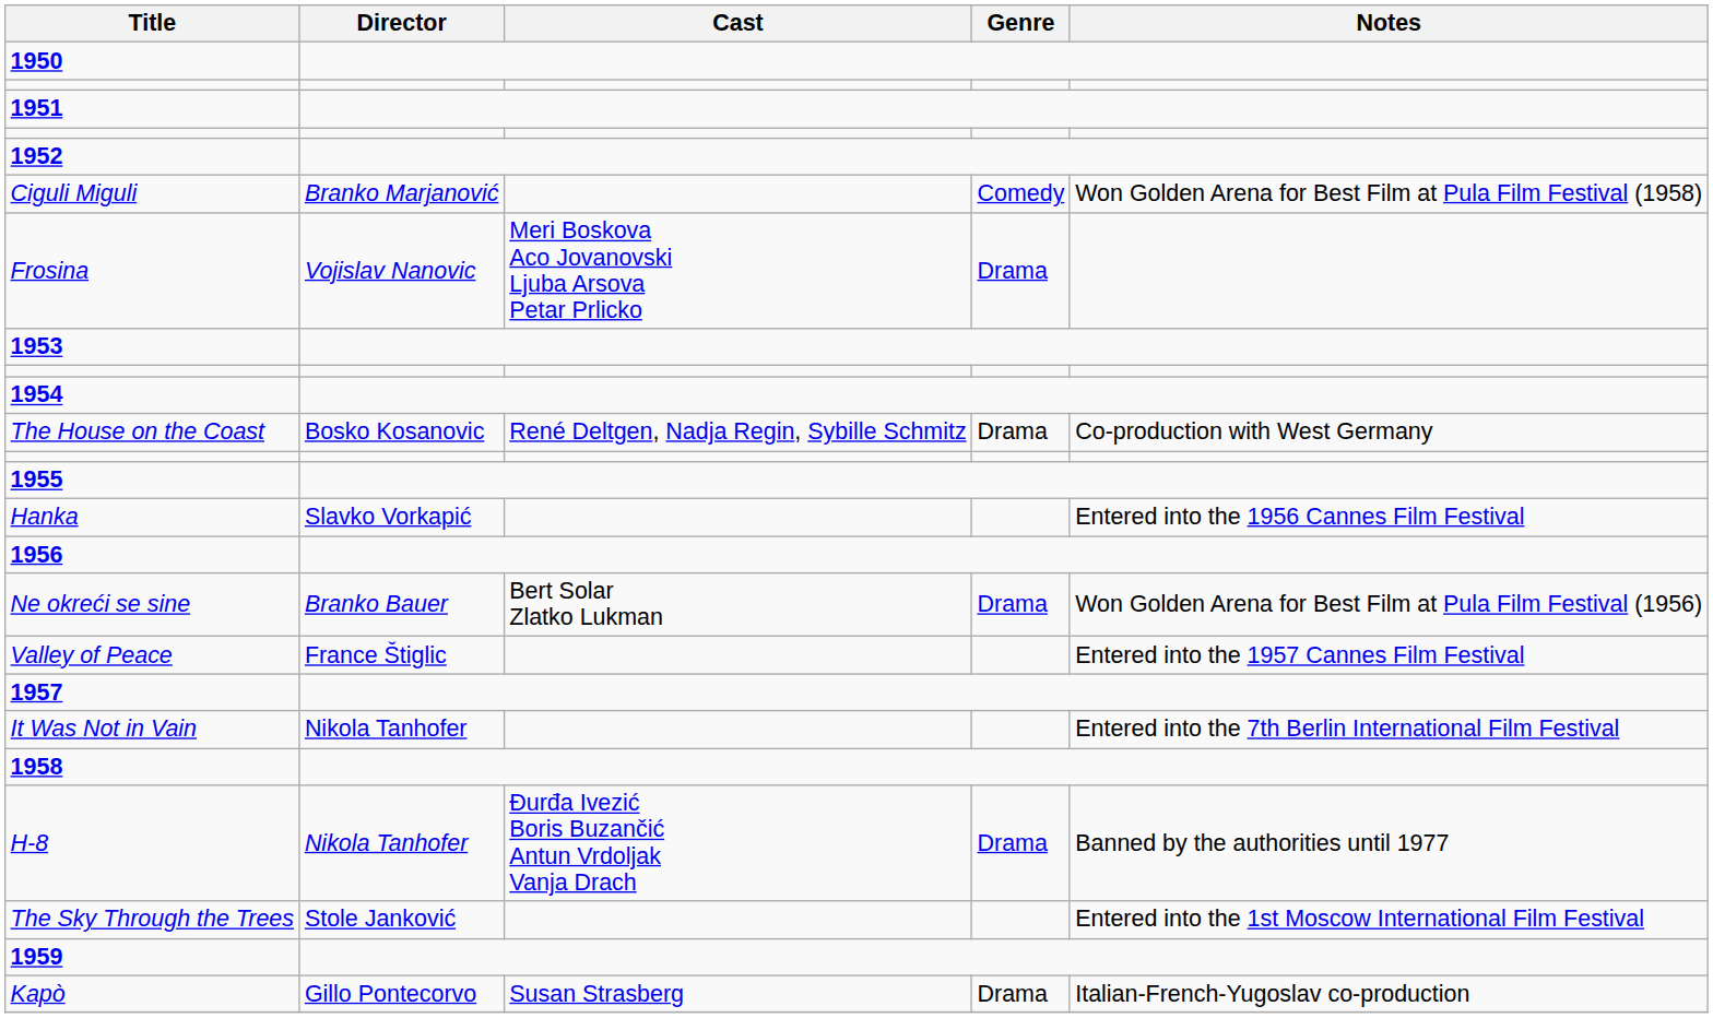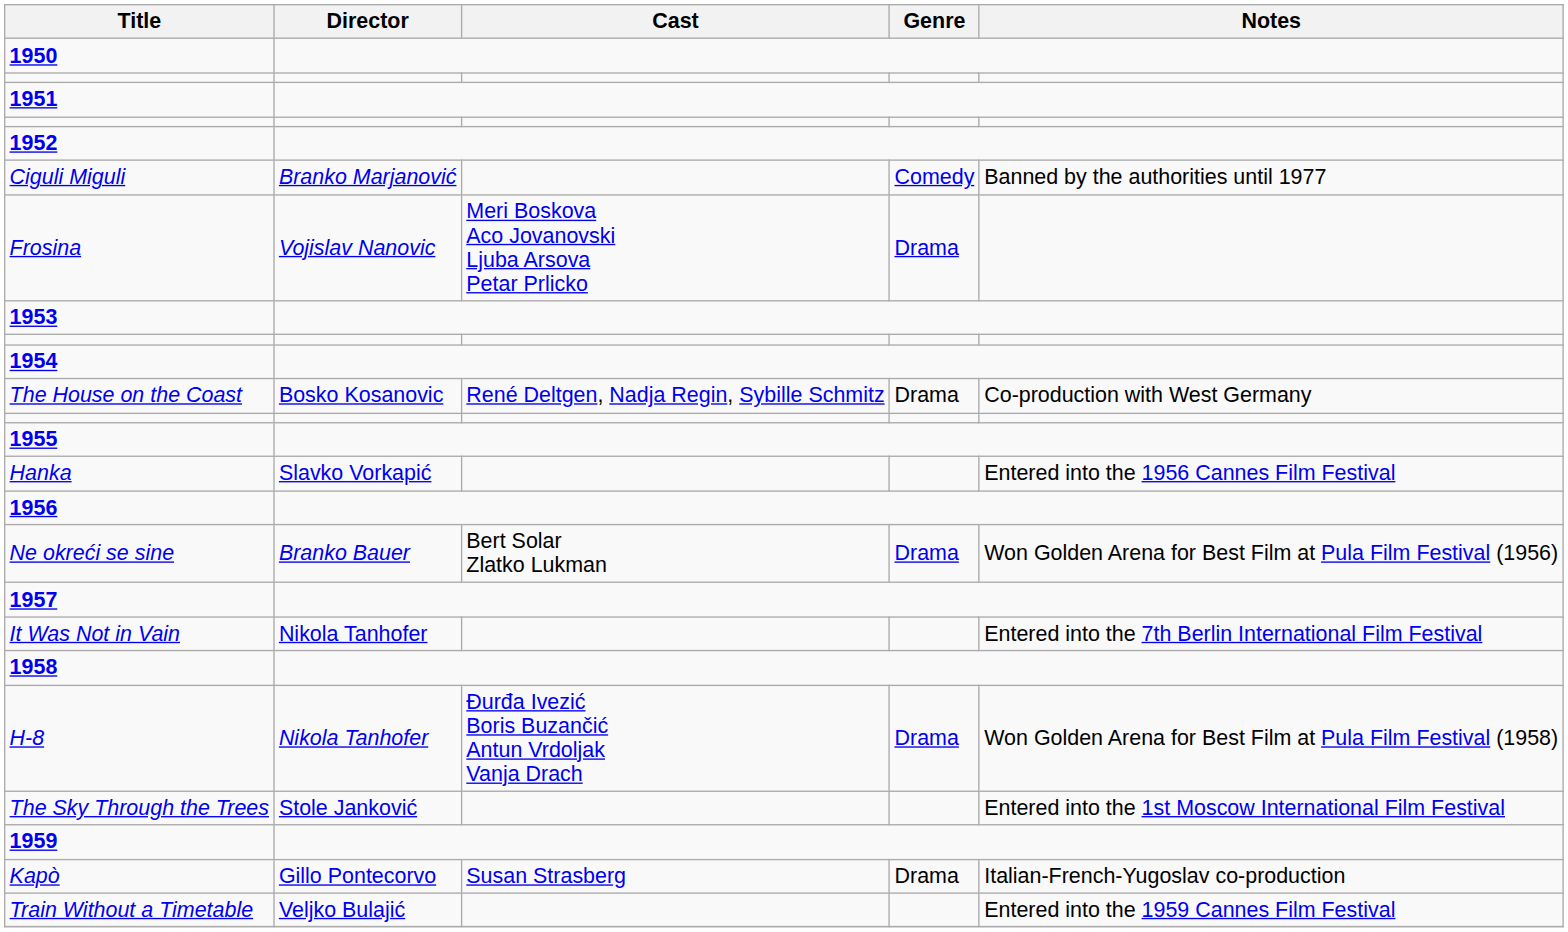 <table class="wikitable">
 <tr>
 <th>Title</th>
 <th>Director</th>
 <th>Cast</th>
 <th>Genre</th>
 <th>Notes</th>
 </tr>
 <tr>
 <td><strong><a href='#'>1950</a></strong></td>
 </tr>
 <tr>
 <td></td>
 <td></td>
 <td></td>
 <td></td>
 <td></td>
 </tr>
 <tr>
 <td><strong><a href='#'>1951</a></strong></td>
 </tr>
 <tr>
 <td></td>
 <td></td>
 <td></td>
 <td></td>
 <td></td>
 </tr>
 <tr>
 <td><strong><a href='#'>1952</a></strong></td>
 </tr>
 <tr>
 <td><em><a href='#'>Ciguli Miguli</a></em></td>
 <td><em><a href='#'>Branko Marjanović</a></em></td>
 <td></td>
 <td><a href='#'>Comedy</a></td>
-<td>Won Golden Arena for Best Film at <a href='#'>Pula Film Festival</a> (1958)</td>
+<td>Banned by the authorities until 1977</td>
 </tr>
 <tr>
 <td><em><a href='#'>Frosina</a></em></td>
 <td><em><a href='#'>Vojislav Nanovic</a></em></td>
 <td><a href='#'>Meri Boskova</a><br><a href='#'>Aco Jovanovski</a><br><a href='#'>Ljuba Arsova</a><br><a href='#'>Petar Prlicko</a></td>
 <td><a href='#'>Drama</a></td>
 <td></td>
 </tr>
 <tr>
 <td><strong><a href='#'>1953</a></strong></td>
 </tr>
 <tr>
 <td></td>
 <td></td>
 <td></td>
 <td></td>
 <td></td>
 </tr>
 <tr>
 <td><strong><a href='#'>1954</a></strong></td>
 </tr>
 <tr>
 <td><em><a href='#'>The House on the Coast</a></em></td>
 <td><a href='#'>Bosko Kosanovic</a></td>
 <td><a href='#'>René Deltgen</a>, <a href='#'>Nadja Regin</a>, <a href='#'>Sybille Schmitz</a></td>
 <td>Drama</td>
 <td>Co-production with West Germany</td>
 </tr>
 <tr>
 <td></td>
 <td></td>
 <td></td>
 <td></td>
 <td></td>
 </tr>
 <tr>
 <td><strong><a href='#'>1955</a></strong></td>
 </tr>
 <tr>
 <td><em><a href='#'>Hanka</a></em></td>
 <td><a href='#'>Slavko Vorkapić</a></td>
 <td></td>
 <td></td>
 <td>Entered into the <a href='#'>1956 Cannes Film Festival</a></td>
 </tr>
 <tr>
 <td><strong><a href='#'>1956</a></strong></td>
 </tr>
 <tr>
 <td><em><a href='#'>Ne okreći se sine</a></em></td>
 <td><em><a href='#'>Branko Bauer</a></em></td>
 <td>Bert Solar<br>Zlatko Lukman</td>
 <td><a href='#'>Drama</a></td>
 <td>Won Golden Arena for Best Film at <a href='#'>Pula Film Festival</a> (1956)</td>
 </tr>
 <tr>
-<td><em><a href='#'>Valley of Peace</a></em></td>
-<td><a href='#'>France Štiglic</a></td>
-<td></td>
-<td></td>
-<td>Entered into the <a href='#'>1957 Cannes Film Festival</a></td>
-</tr>
-<tr>
 <td><strong><a href='#'>1957</a></strong></td>
 </tr>
 <tr>
 <td><em><a href='#'>It Was Not in Vain</a></em></td>
 <td><a href='#'>Nikola Tanhofer</a></td>
 <td></td>
 <td></td>
 <td>Entered into the <a href='#'>7th Berlin International Film Festival</a></td>
 </tr>
 <tr>
 <td><strong><a href='#'>1958</a></strong></td>
 </tr>
 <tr>
 <td><em><a href='#'>H-8</a></em></td>
 <td><em><a href='#'>Nikola Tanhofer</a></em></td>
 <td><a href='#'>Đurđa Ivezić</a><br><a href='#'>Boris Buzančić</a><br><a href='#'>Antun Vrdoljak</a><br><a href='#'>Vanja Drach</a></td>
 <td><a href='#'>Drama</a></td>
-<td>Banned by the authorities until 1977</td>
+<td>Won Golden Arena for Best Film at <a href='#'>Pula Film Festival</a> (1958)</td>
 </tr>
 <tr>
 <td><em><a href='#'>The Sky Through the Trees</a></em></td>
 <td><a href='#'>Stole Janković</a></td>
 <td></td>
 <td></td>
 <td>Entered into the <a href='#'>1st Moscow International Film Festival</a></td>
 </tr>
 <tr>
 <td><strong><a href='#'>1959</a></strong></td>
 </tr>
 <tr>
 <td><em><a href='#'>Kapò</a></em></td>
 <td><a href='#'>Gillo Pontecorvo</a></td>
 <td><a href='#'>Susan Strasberg</a></td>
 <td>Drama</td>
 <td>Italian-French-Yugoslav co-production</td>
 </tr>
 <tr>
+<td><em><a href='#'>Train Without a Timetable</a></em></td>
+<td><a href='#'>Veljko Bulajić</a></td>
+<td></td>
+<td></td>
+<td>Entered into the <a href='#'>1959 Cannes Film Festival</a></td>
+</tr>
+<tr>
 </tr>
 </table>
